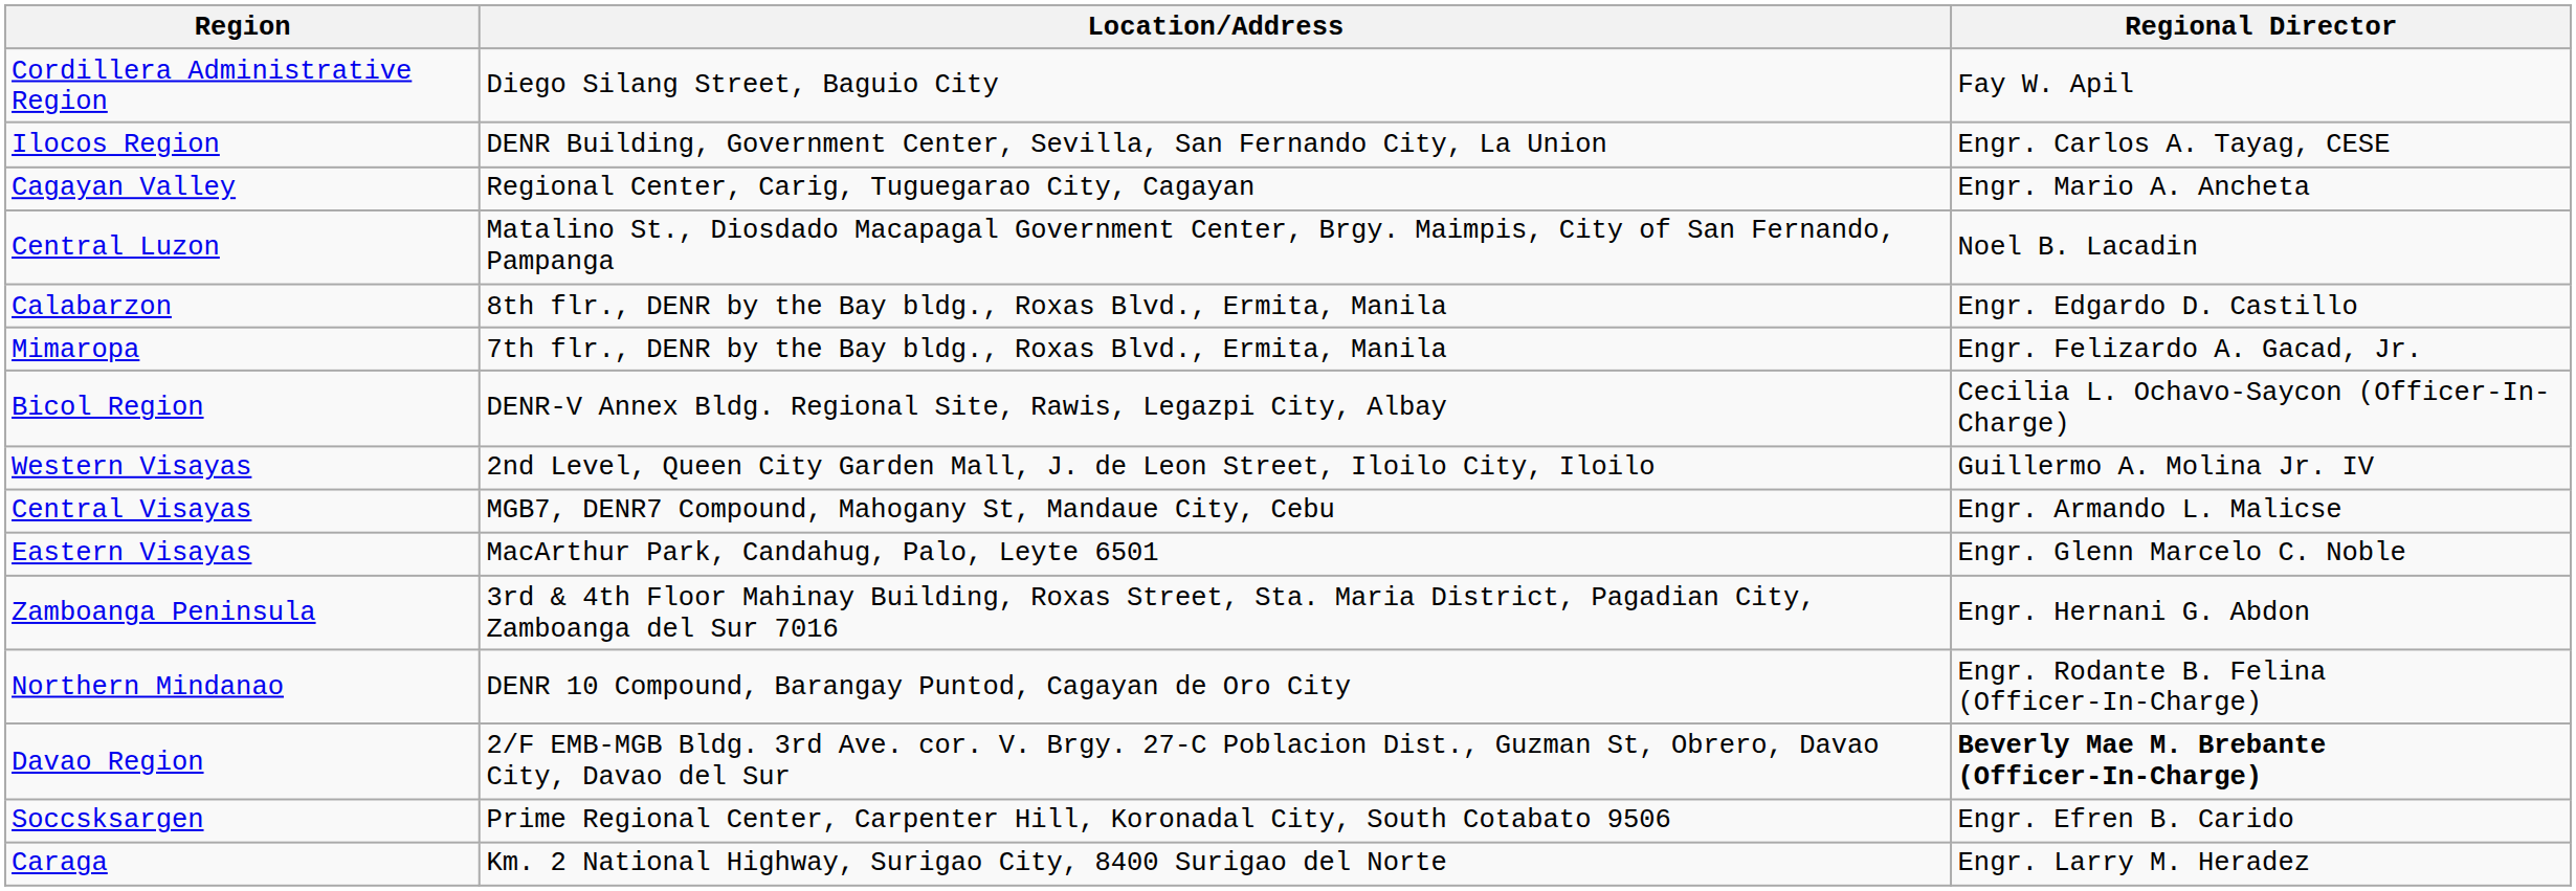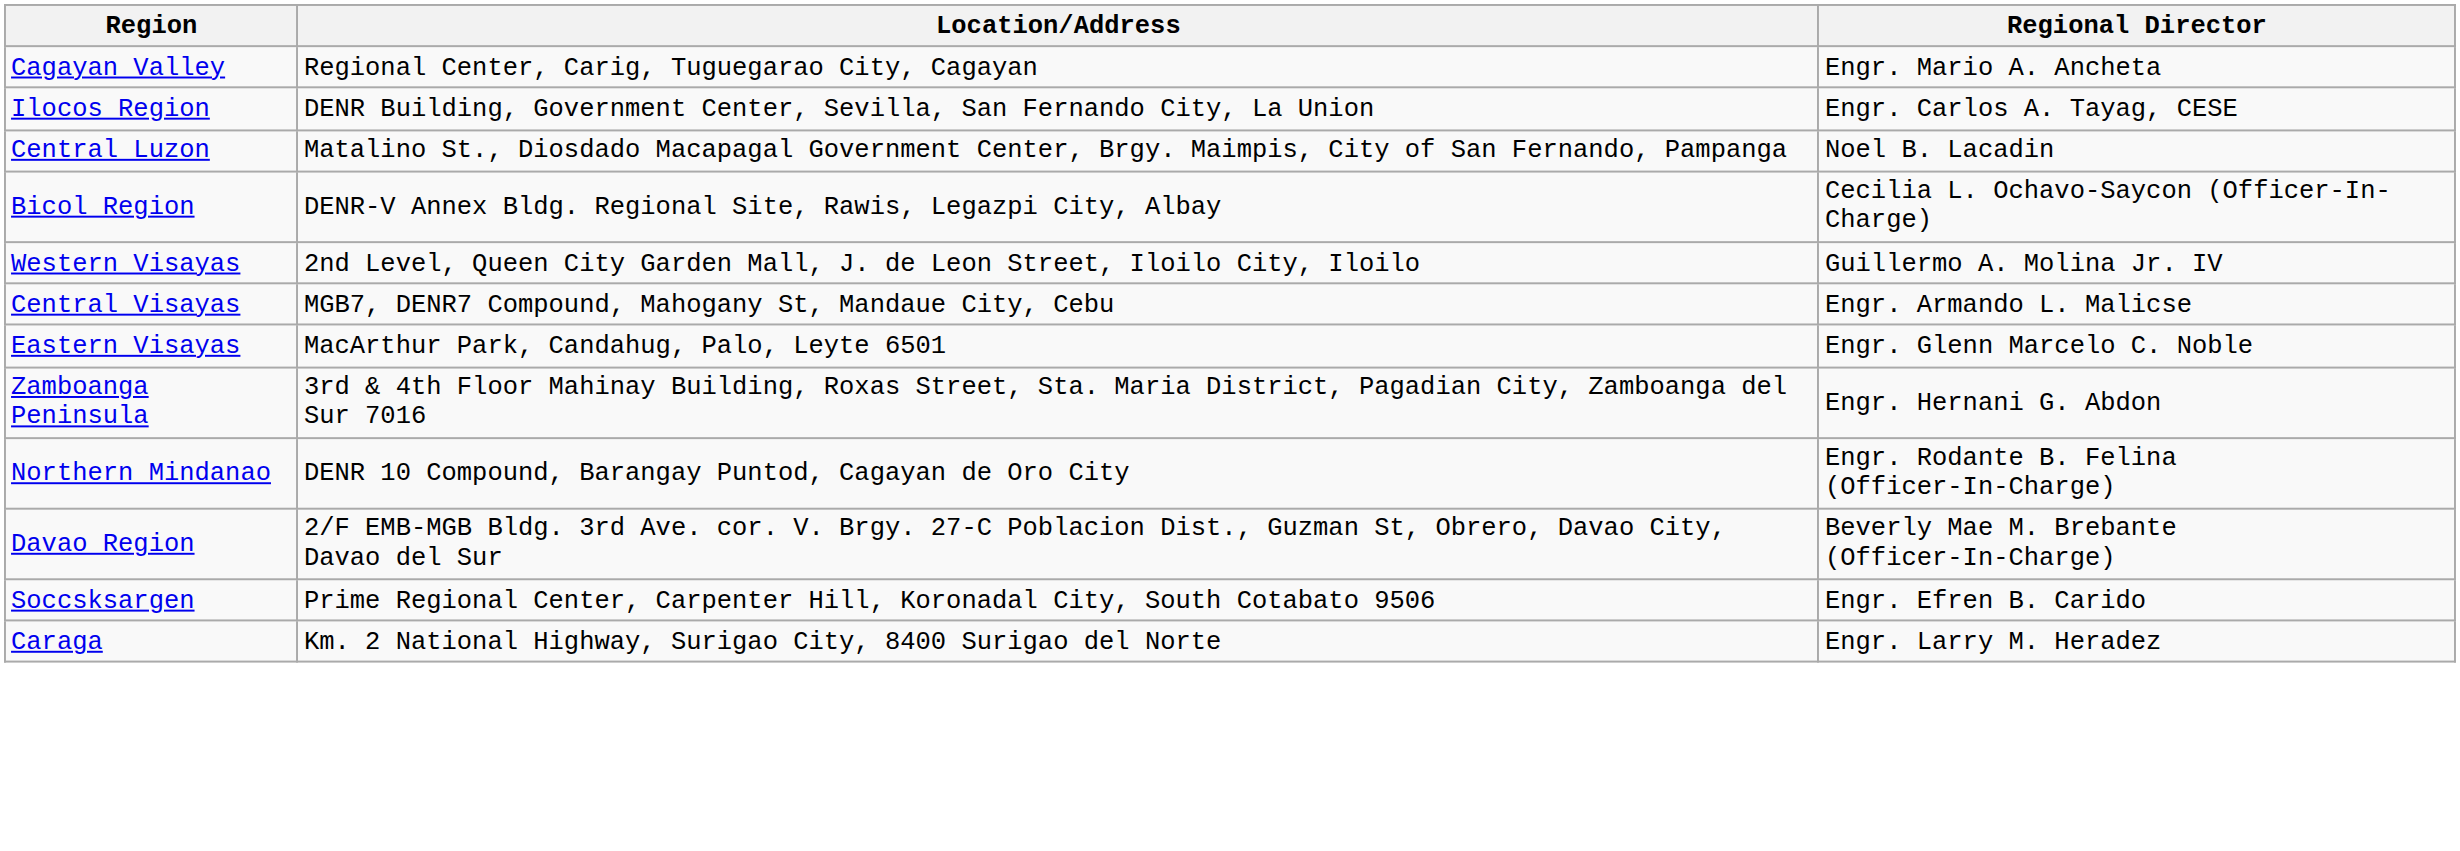 <table class="wikitable">
 <tr>
 <th>Region</th>
 <th>Location/Address</th>
 <th>Regional Director</th>
 </tr>
 <tr>
-<td><a href='#'>Cordillera Administrative Region</a></td>
-<td>Diego Silang Street, Baguio City</td>
-<td>Fay W. Apil</td>
+<td><a href='#'>Cagayan Valley</a></td>
+<td>Regional Center, Carig, Tuguegarao City, Cagayan</td>
+<td>Engr. Mario A. Ancheta</td>
 </tr>
 <tr>
 <td><a href='#'>Ilocos Region</a></td>
 <td>DENR Building, Government Center, Sevilla, San Fernando City, La Union</td>
 <td>Engr. Carlos A. Tayag, CESE</td>
 </tr>
 <tr>
-<td><a href='#'>Cagayan Valley</a></td>
-<td>Regional Center, Carig, Tuguegarao City, Cagayan</td>
-<td>Engr. Mario A. Ancheta</td>
-</tr>
-<tr>
 <td><a href='#'>Central Luzon</a></td>
 <td>Matalino St., Diosdado Macapagal Government Center, Brgy. Maimpis, City of San Fernando, Pampanga</td>
 <td>Noel B. Lacadin</td>
-</tr>
-<tr>
-<td><a href='#'>Calabarzon</a></td>
-<td>8th flr., DENR by the Bay bldg., Roxas Blvd., Ermita, Manila</td>
-<td>Engr. Edgardo D. Castillo</td>
-</tr>
-<tr>
-<td><a href='#'>Mimaropa</a></td>
-<td>7th flr., DENR by the Bay bldg., Roxas Blvd., Ermita, Manila</td>
-<td>Engr. Felizardo A. Gacad, Jr.</td>
 </tr>
 <tr>
 <td><a href='#'>Bicol Region</a></td>
 <td>DENR-V Annex Bldg. Regional Site, Rawis, Legazpi City, Albay</td>
 <td>Cecilia L. Ochavo-Saycon (Officer-In-Charge)</td>
 </tr>
 <tr>
 <td><a href='#'>Western Visayas</a></td>
 <td>2nd Level, Queen City Garden Mall, J. de Leon Street, Iloilo City, Iloilo</td>
 <td>Guillermo A. Molina Jr. IV</td>
 </tr>
 <tr>
 <td><a href='#'>Central Visayas</a></td>
 <td>MGB7, DENR7 Compound, Mahogany St, Mandaue City, Cebu</td>
 <td>Engr. Armando L. Malicse</td>
 </tr>
 <tr>
 <td><a href='#'>Eastern Visayas</a></td>
 <td>MacArthur Park, Candahug, Palo, Leyte 6501</td>
 <td>Engr. Glenn Marcelo C. Noble</td>
 </tr>
 <tr>
 <td><a href='#'>Zamboanga Peninsula</a></td>
 <td>3rd & 4th Floor Mahinay Building, Roxas Street, Sta. Maria District, Pagadian City, Zamboanga del Sur 7016</td>
 <td>Engr. Hernani G. Abdon</td>
 </tr>
 <tr>
 <td><a href='#'>Northern Mindanao</a></td>
 <td>DENR 10 Compound, Barangay Puntod, Cagayan de Oro City</td>
 <td>Engr. Rodante B. Felina<br>(Officer-In-Charge)</td>
 </tr>
 <tr>
 <td><a href='#'>Davao Region</a></td>
 <td>2/F EMB-MGB Bldg. 3rd Ave. cor. V. Brgy. 27-C Poblacion Dist., Guzman St, Obrero, Davao City, Davao del Sur</td>
-<td><strong>Beverly Mae M. Brebante<br>(Officer-In-Charge)</strong></td>
+<td>Beverly Mae M. Brebante<br>(Officer-In-Charge)</td>
 </tr>
 <tr>
 <td><a href='#'>Soccsksargen</a></td>
 <td>Prime Regional Center, Carpenter Hill, Koronadal City, South Cotabato 9506</td>
 <td>Engr. Efren B. Carido</td>
 </tr>
 <tr>
 <td><a href='#'>Caraga</a></td>
 <td>Km. 2 National Highway, Surigao City, 8400 Surigao del Norte</td>
 <td>Engr. Larry M. Heradez</td>
 </tr>
 </table>
